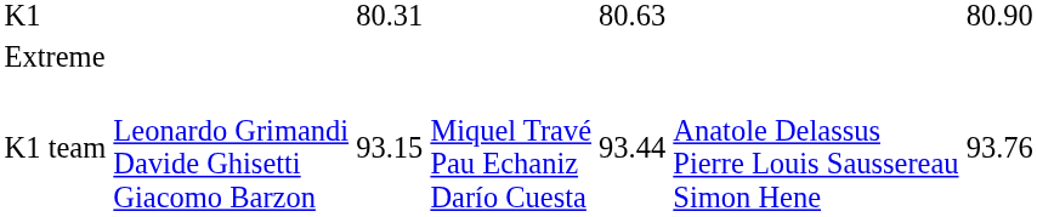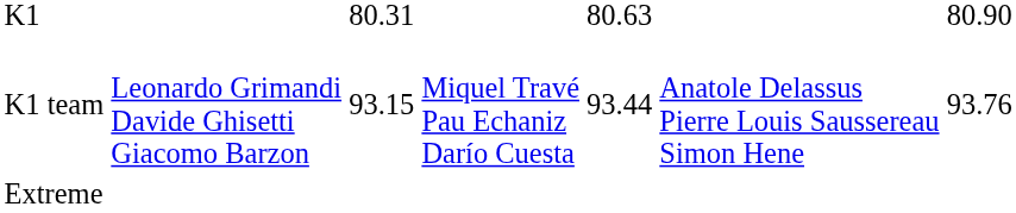 <table>
 <tr>
 <td>K1</td>
 <td></td>
 <td>80.31</td>
 <td></td>
 <td>80.63</td>
 <td></td>
 <td>80.90</td>
 </tr>
 <tr>
+<td>K1 team</td>
+<td><br><a href='#'>Leonardo Grimandi</a><br><a href='#'>Davide Ghisetti</a><br><a href='#'>Giacomo Barzon</a></td>
+<td>93.15</td>
+<td><br><a href='#'>Miquel Travé</a><br><a href='#'>Pau Echaniz</a><br><a href='#'>Darío Cuesta</a></td>
+<td>93.44</td>
+<td><br><a href='#'>Anatole Delassus</a><br><a href='#'>Pierre Louis Saussereau</a><br><a href='#'>Simon Hene</a></td>
+<td>93.76</td>
+</tr>
+<tr>
 <td>Extreme</td>
 <td></td>
 <td></td>
 <td></td>
 <td></td>
 <td></td>
 <td></td>
 </tr>
-<tr>
-<td>K1 team</td>
-<td><br><a href='#'>Leonardo Grimandi</a><br><a href='#'>Davide Ghisetti</a><br><a href='#'>Giacomo Barzon</a></td>
-<td>93.15</td>
-<td><br><a href='#'>Miquel Travé</a><br><a href='#'>Pau Echaniz</a><br><a href='#'>Darío Cuesta</a></td>
-<td>93.44</td>
-<td><br><a href='#'>Anatole Delassus</a><br><a href='#'>Pierre Louis Saussereau</a><br><a href='#'>Simon Hene</a></td>
-<td>93.76</td>
-</tr>
 </table>
